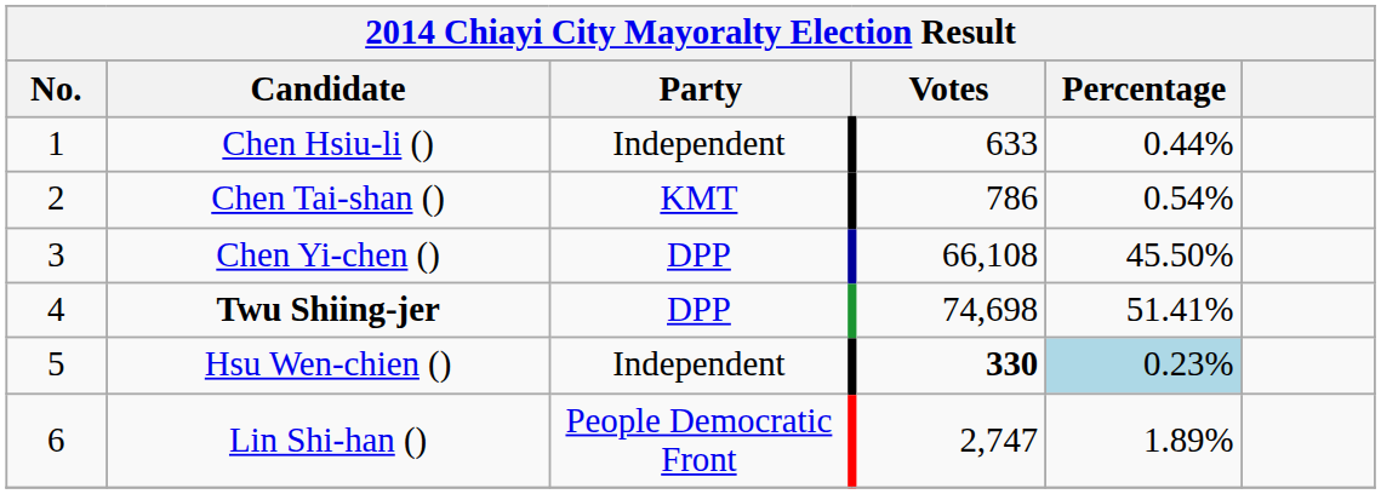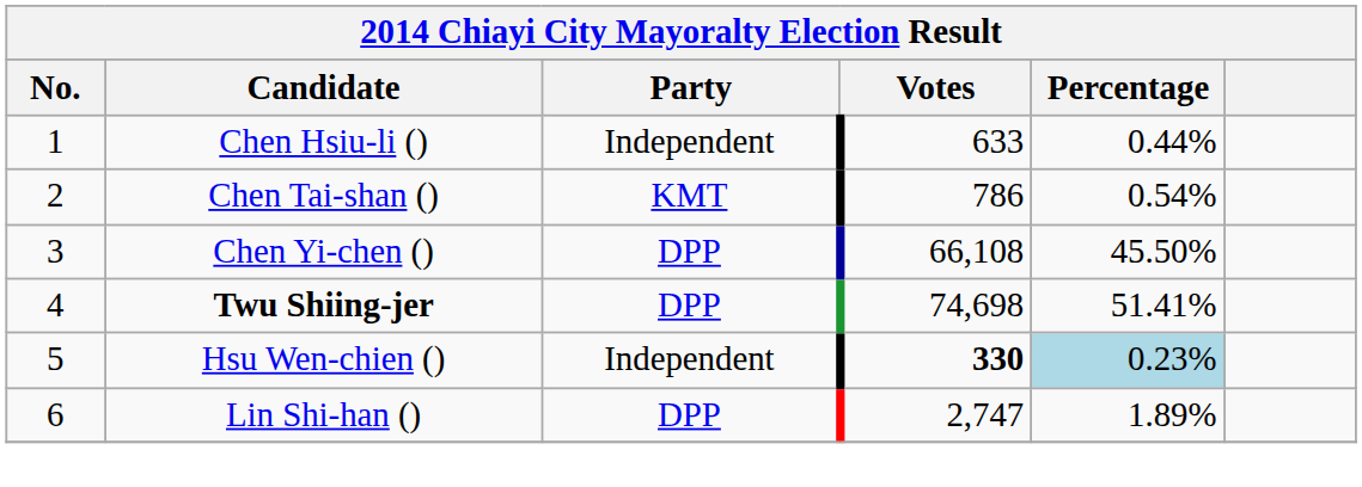 <table class="wikitable" style="margin:1em auto; text-align:center">
 <tr>
 <th colspan="7" width=620px><a href='#'>2014 Chiayi City Mayoralty Election</a> Result</th>
 </tr>
 <tr>
 <th width=35>No.</th>
 <th width=180>Candidate</th>
 <th width=120>Party</th>
 <th width=75>Votes</th>
 <th width=75>Percentage</th>
 <th width=49></th>
 </tr>
 <tr>
 <td>1</td>
 <td><a href='#'>Chen Hsiu-li</a> ()</td>
 <td>Independent</td>
 <td style="border-left:4px solid #000000;" align="right">633</td>
 <td align="right">0.44%</td>
 <td align="center"></td>
 </tr>
 <tr>
 <td>2</td>
 <td><a href='#'>Chen Tai-shan</a> ()</td>
 <td><a href='#'>KMT</a></td>
 <td style="border-left:4px solid #000000;" align="right">786</td>
 <td align="right">0.54%</td>
 <td align="center"></td>
 </tr>
 <tr>
 <td>3</td>
 <td><a href='#'>Chen Yi-chen</a> ()</td>
 <td><a href='#'>DPP</a></td>
 <td style="border-left:4px solid #000099;" align="right">66,108</td>
 <td align="right">45.50%</td>
 <td align="center"></td>
 </tr>
 <tr>
 <td>4</td>
 <td><strong>Twu Shiing-jer</strong></td>
 <td><a href='#'>DPP</a></td>
 <td style="border-left:4px solid #1B9431;" align="right">74,698</td>
 <td align="right">51.41%</td>
 <td align="center"><div></div></td>
 </tr>
 <tr>
 <td>5</td>
 <td><a href='#'>Hsu Wen-chien</a> ()</td>
 <td>Independent</td>
 <td style="border-left:4px solid #000000;" align="right"><strong>330</strong></td>
 <td align="right" style="background: lightblue;">0.23%</td>
 <td align="center"></td>
 </tr>
 <tr>
 <td>6</td>
 <td><a href='#'>Lin Shi-han</a> ()</td>
-<td><a href='#'>People Democratic Front</a></td>
+<td><a href='#'>DPP</a></td>
 <td style="border-left:4px solid #FF0000;" align="right">2,747</td>
 <td align="right">1.89%</td>
 <td align="center"></td>
 </tr>
 <tr bgcolor=EEEEEE>
 </tr>
 </table>
